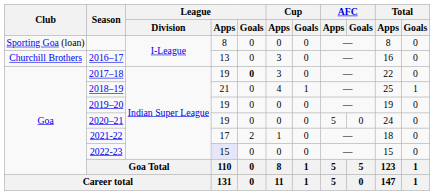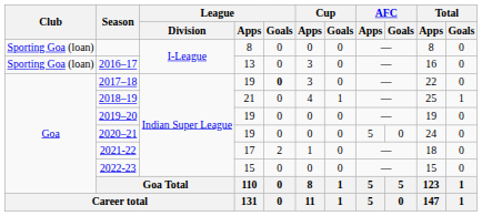 <table class="wikitable" style="text-align: center;">
 <tr>
 <th rowspan="2">Club</th>
 <th rowspan="2">Season</th>
 <th colspan="3">League</th>
 <th colspan="2">Cup</th>
 <th colspan="2"><a href='#'>AFC</a></th>
 <th colspan="2">Total</th>
 </tr>
 <tr>
 <th>Division</th>
 <th>Apps</th>
 <th>Goals</th>
 <th>Apps</th>
 <th>Goals</th>
 <th>Apps</th>
 <th>Goals</th>
 <th>Apps</th>
 <th>Goals</th>
 </tr>
 <tr>
 <td rowspan="1"><a href='#'>Sporting Goa</a> (loan)</td>
 <td></td>
 <td rowspan="2"><a href='#'>I-League</a></td>
 <td>8</td>
 <td>0</td>
 <td>0</td>
 <td>0</td>
 <td colspan="2">—</td>
 <td>8</td>
 <td>0</td>
 </tr>
 <tr>
-<td rowspan="1"><a href='#'>Churchill Brothers</a></td>
+<td rowspan="1"><a href='#'>Sporting Goa</a> (loan)</td>
 <td><a href='#'>2016–17</a></td>
 <td>13</td>
 <td>0</td>
 <td>3</td>
 <td>0</td>
 <td colspan="2">—</td>
 <td>16</td>
 <td>0</td>
 </tr>
 <tr>
 <td rowspan="7"><a href='#'>Goa</a></td>
 <td><a href='#'>2017–18</a></td>
 <td rowspan="6"><a href='#'>Indian Super League</a></td>
 <td>19</td>
 <td><strong>0</strong></td>
 <td>3</td>
 <td>0</td>
 <td colspan="2">—</td>
 <td>22</td>
 <td>0</td>
 </tr>
 <tr>
 <td><a href='#'>2018–19</a></td>
 <td>21</td>
 <td>0</td>
 <td>4</td>
 <td>1</td>
 <td colspan="2">—</td>
 <td>25</td>
 <td>1</td>
 </tr>
 <tr>
 <td><a href='#'>2019–20</a></td>
 <td>19</td>
 <td>0</td>
 <td>0</td>
 <td>0</td>
 <td colspan="2">—</td>
 <td>19</td>
 <td>0</td>
 </tr>
 <tr>
 <td><a href='#'>2020–21</a></td>
 <td>19</td>
 <td>0</td>
 <td>0</td>
 <td>0</td>
 <td>5</td>
 <td>0</td>
 <td>24</td>
 <td>0</td>
 </tr>
 <tr>
 <td><a href='#'>2021-22</a></td>
 <td>17</td>
 <td>2</td>
 <td>1</td>
 <td>0</td>
 <td colspan="2">—</td>
 <td>18</td>
 <td>0</td>
 </tr>
 <tr>
 <td><a href='#'>2022-23</a></td>
-<td style="background: lavender;">15</td>
+<td>15</td>
 <td>0</td>
 <td>0</td>
 <td>0</td>
 <td colspan="2">—</td>
 <td>15</td>
 <td>0</td>
 </tr>
 <tr>
 <th colspan="2">Goa Total</th>
 <th>110</th>
 <th>0</th>
 <th>8</th>
 <th>1</th>
 <th>5</th>
 <th>5</th>
 <th>123</th>
 <th>1</th>
 </tr>
 <tr>
 <th colspan="3">Career total</th>
 <th>131</th>
 <th>0</th>
 <th>11</th>
 <th>1</th>
 <th>5</th>
 <th>0</th>
 <th>147</th>
 <th>1</th>
 </tr>
 </table>
